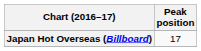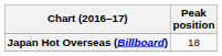 <table class="wikitable sortable plainrowheaders">
 <tr>
 <th>Chart (2016–17)</th>
 <th>Peak<br>position</th>
 </tr>
 <tr>
 </tr>
 <tr>
 <th scope="row">Japan Hot Overseas (<em><a href='#'>Billboard</a></em>)</th>
-<td style="text-align:center">17</td>
+<td style="text-align:center">18</td>
 </tr>
 <tr>
 </tr>
 <tr>
 </tr>
 </table>
